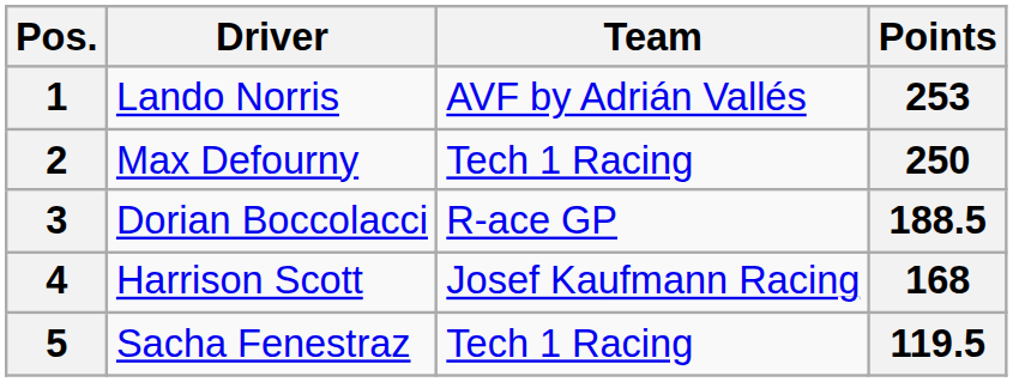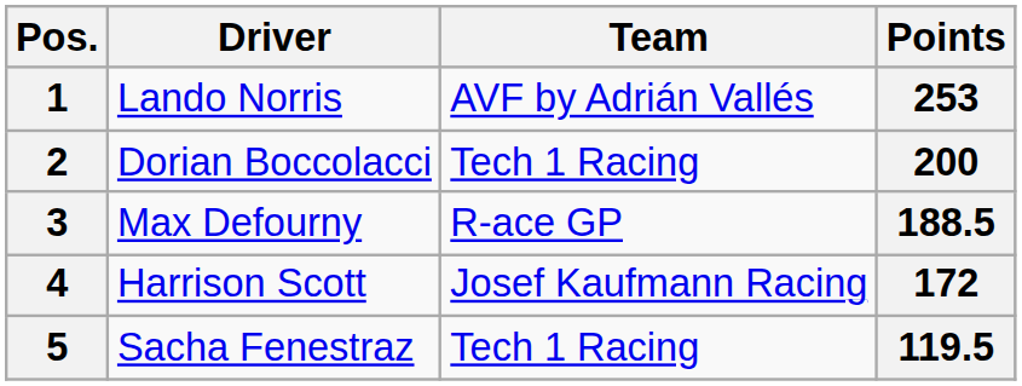 <table class="wikitable" style="font-size: 85%">
 <tr>
 <th>Pos.</th>
 <th>Driver</th>
 <th>Team</th>
 <th>Points</th>
 </tr>
 <tr>
 <th>1</th>
 <td> <a href='#'>Lando Norris</a></td>
 <td> <a href='#'>AVF by Adrián Vallés</a></td>
 <th>253</th>
 </tr>
 <tr>
 <th>2</th>
-<td> <a href='#'>Max Defourny</a></td>
+<td> <a href='#'>Dorian Boccolacci</a></td>
 <td> <a href='#'>Tech 1 Racing</a></td>
-<th>250</th>
+<th>200</th>
 </tr>
 <tr>
 <th>3</th>
-<td> <a href='#'>Dorian Boccolacci</a></td>
+<td> <a href='#'>Max Defourny</a></td>
 <td> <a href='#'>R-ace GP</a></td>
 <th>188.5</th>
 </tr>
 <tr>
 <th>4</th>
 <td> <a href='#'>Harrison Scott</a></td>
 <td> <a href='#'>Josef Kaufmann Racing</a></td>
-<th>168</th>
+<th>172</th>
 </tr>
 <tr>
 <th>5</th>
 <td> <a href='#'>Sacha Fenestraz</a></td>
 <td> <a href='#'>Tech 1 Racing</a></td>
 <th>119.5</th>
 </tr>
 </table>
